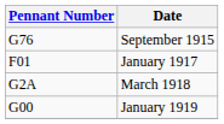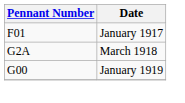 <table class="wikitable" style="text-align:left">
 <tr>
 <th><a href='#'>Pennant Number</a></th>
 <th>Date</th>
-</tr>
-<tr>
-<td>G76</td>
-<td>September 1915</td>
 </tr>
 <tr>
 <td>F01</td>
 <td>January 1917</td>
 </tr>
 <tr>
 <td>G2A</td>
 <td>March 1918</td>
 </tr>
 <tr>
 <td>G00</td>
 <td>January 1919</td>
 </tr>
 <tr>
 </tr>
 </table>
